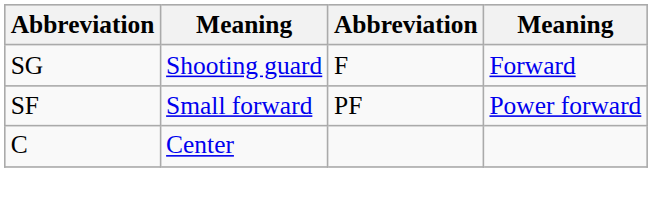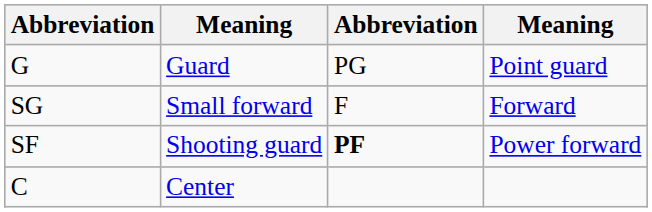 <table class="wikitable">
 <tr bgcolor="#efefef">
 <th scope=col align=center>Abbreviation</th>
 <th scope=col align=center>Meaning</th>
 <th scope=col align=center>Abbreviation</th>
 <th scope=col align=center>Meaning</th>
 </tr>
 <tr>
+<td>G</td>
+<td><a href='#'>Guard</a></td>
+<td>PG</td>
+<td><a href='#'>Point guard</a></td>
+</tr>
+<tr>
 <td>SG</td>
-<td><a href='#'>Shooting guard</a></td>
+<td><a href='#'>Small forward</a></td>
 <td>F</td>
 <td><a href='#'>Forward</a></td>
 </tr>
 <tr>
 <td>SF</td>
-<td><a href='#'>Small forward</a></td>
-<td>PF</td>
+<td><a href='#'>Shooting guard</a></td>
+<td><strong>PF</strong></td>
 <td><a href='#'>Power forward</a></td>
 </tr>
 <tr>
 <td>C</td>
 <td><a href='#'>Center</a></td>
 <td></td>
 <td></td>
 </tr>
 </table>
